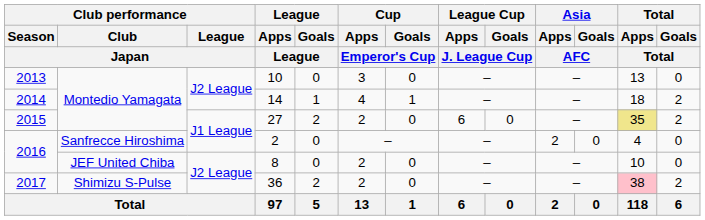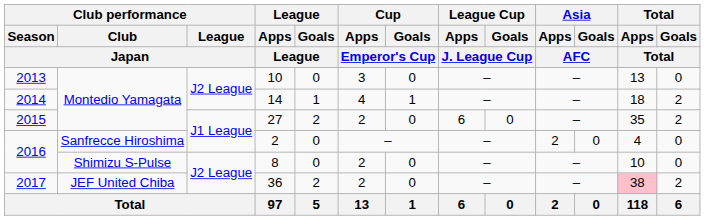 <table class="wikitable" style="text-align:center;">
 <tr>
 <th colspan=3>Club performance</th>
 <th colspan=2>League</th>
 <th colspan=2>Cup</th>
 <th colspan=2>League Cup</th>
 <th colspan=2><a href='#'>Asia</a></th>
 <th colspan=2>Total</th>
 </tr>
 <tr>
 <th>Season</th>
 <th>Club</th>
 <th>League</th>
 <th>Apps</th>
 <th>Goals</th>
 <th>Apps</th>
 <th>Goals</th>
 <th>Apps</th>
 <th>Goals</th>
 <th>Apps</th>
 <th>Goals</th>
 <th>Apps</th>
 <th>Goals</th>
 </tr>
 <tr>
 <th colspan=3>Japan</th>
 <th colspan=2>League</th>
 <th colspan=2><a href='#'>Emperor's Cup</a></th>
 <th colspan=2><a href='#'>J. League Cup</a></th>
 <th colspan=2><a href='#'>AFC</a></th>
 <th colspan=6>Total</th>
 </tr>
 <tr>
 <td><a href='#'>2013</a></td>
 <td rowspan=3><a href='#'>Montedio Yamagata</a></td>
 <td rowspan="2"><a href='#'>J2 League</a></td>
 <td>10</td>
 <td>0</td>
 <td>3</td>
 <td>0</td>
 <td colspan="2">–</td>
 <td colspan="2">–</td>
 <td>13</td>
 <td>0</td>
 </tr>
 <tr>
 <td><a href='#'>2014</a></td>
 <td>14</td>
 <td>1</td>
 <td>4</td>
 <td>1</td>
 <td colspan="2">–</td>
 <td colspan="2">–</td>
 <td>18</td>
 <td>2</td>
 </tr>
 <tr>
 <td><a href='#'>2015</a></td>
 <td rowspan="2"><a href='#'>J1 League</a></td>
 <td>27</td>
 <td>2</td>
 <td>2</td>
 <td>0</td>
 <td>6</td>
 <td>0</td>
 <td colspan="2">–</td>
-<td style="background: khaki;">35</td>
+<td>35</td>
 <td>2</td>
 </tr>
 <tr>
 <td rowspan="2"><a href='#'>2016</a></td>
 <td><a href='#'>Sanfrecce Hiroshima</a></td>
 <td>2</td>
 <td>0</td>
 <td colspan="2">–</td>
 <td colspan="2">–</td>
 <td>2</td>
 <td>0</td>
 <td>4</td>
 <td>0</td>
 </tr>
 <tr>
-<td><a href='#'>JEF United Chiba</a></td>
+<td rowspan="1"><a href='#'>Shimizu S-Pulse</a></td>
 <td rowspan="2"><a href='#'>J2 League</a></td>
 <td>8</td>
 <td>0</td>
 <td>2</td>
 <td>0</td>
 <td colspan="2">–</td>
 <td colspan="2">–</td>
 <td>10</td>
 <td>0</td>
 </tr>
 <tr>
 <td><a href='#'>2017</a></td>
-<td rowspan="1"><a href='#'>Shimizu S-Pulse</a></td>
+<td><a href='#'>JEF United Chiba</a></td>
 <td>36</td>
 <td>2</td>
 <td>2</td>
 <td>0</td>
 <td colspan="2">–</td>
 <td colspan="2">–</td>
 <td style="background: pink;">38</td>
 <td>2</td>
 </tr>
 <tr>
 <th colspan=3>Total</th>
 <th>97</th>
 <th>5</th>
 <th>13</th>
 <th>1</th>
 <th>6</th>
 <th>0</th>
 <th>2</th>
 <th>0</th>
 <th>118</th>
 <th>6</th>
 </tr>
 </table>
